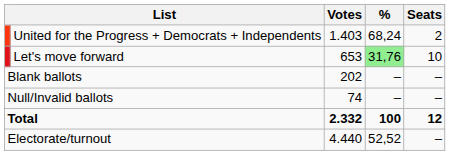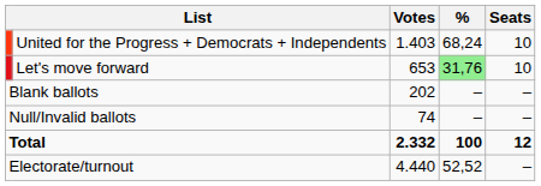 <table class="wikitable" style="text-align:right">
 <tr>
 <th colspan="2">List</th>
 <th>Votes</th>
 <th>%</th>
 <th>Seats</th>
 </tr>
 <tr>
 <td bgcolor="#FF350F"></td>
 <td align="left">United for the Progress + Democrats + Independents</td>
 <td>1.403</td>
 <td>68,24</td>
-<td>2</td>
+<td>10</td>
 </tr>
 <tr>
 <td bgcolor="#E21019"></td>
 <td align="left">Let's move forward</td>
 <td>653</td>
 <td style="background: lightgreen;">31,76</td>
 <td>10</td>
 </tr>
 <tr>
 <td colspan="2" align="left">Blank ballots</td>
 <td>202</td>
 <td>–</td>
 <td>–</td>
 </tr>
 <tr>
 <td colspan="2" align="left">Null/Invalid ballots</td>
 <td>74</td>
 <td>–</td>
 <td>–</td>
 </tr>
 <tr>
 <td colspan="2" align="left"><strong>Total</strong></td>
 <td><strong>2.332</strong></td>
 <td><strong>100</strong></td>
 <td><strong>12</strong></td>
 </tr>
 <tr>
 <td colspan="2" align="left">Electorate/turnout</td>
 <td>4.440</td>
 <td>52,52</td>
 <td>–</td>
 </tr>
 </table>
